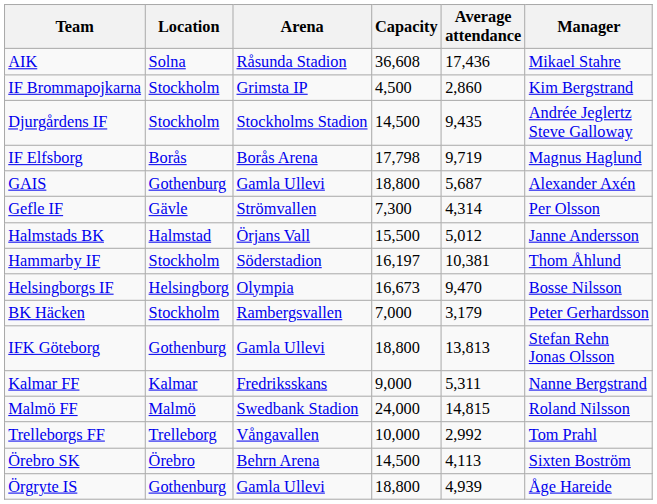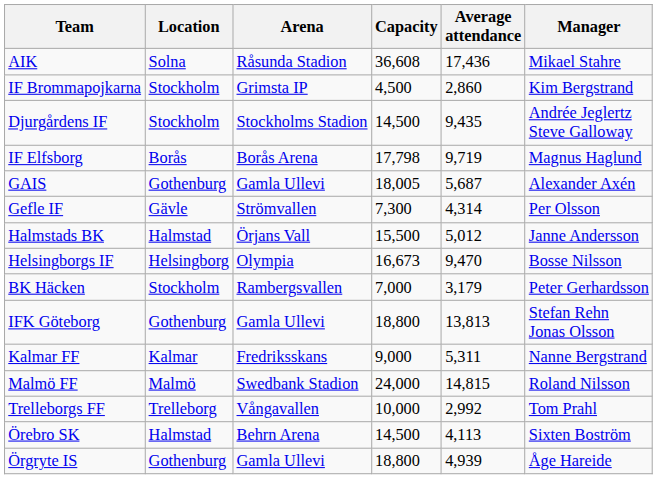 <table class="wikitable sortable" border="1">
 <tr>
 <th>Team</th>
 <th>Location</th>
 <th>Arena</th>
 <th>Capacity</th>
 <th>Average<br>attendance</th>
 <th>Manager</th>
 </tr>
 <tr>
 <td><a href='#'>AIK</a></td>
 <td><a href='#'>Solna</a></td>
 <td><a href='#'>Råsunda Stadion</a></td>
 <td>36,608</td>
 <td>17,436</td>
 <td> <a href='#'>Mikael Stahre</a></td>
 </tr>
 <tr>
 <td><a href='#'>IF Brommapojkarna</a></td>
 <td><a href='#'>Stockholm</a></td>
 <td><a href='#'>Grimsta IP</a></td>
 <td>4,500</td>
 <td>2,860</td>
 <td> <a href='#'>Kim Bergstrand</a></td>
 </tr>
 <tr>
 <td><a href='#'>Djurgårdens IF</a></td>
 <td><a href='#'>Stockholm</a></td>
 <td><a href='#'>Stockholms Stadion</a></td>
 <td>14,500</td>
 <td>9,435</td>
 <td> <a href='#'>Andrée Jeglertz</a><br> <a href='#'>Steve Galloway</a></td>
 </tr>
 <tr>
 <td><a href='#'>IF Elfsborg</a></td>
 <td><a href='#'>Borås</a></td>
 <td><a href='#'>Borås Arena</a></td>
 <td>17,798</td>
 <td>9,719</td>
 <td> <a href='#'>Magnus Haglund</a></td>
 </tr>
 <tr>
 <td><a href='#'>GAIS</a></td>
 <td><a href='#'>Gothenburg</a></td>
 <td><a href='#'>Gamla Ullevi</a></td>
-<td>18,800</td>
+<td>18,005</td>
 <td>5,687</td>
 <td> <a href='#'>Alexander Axén</a></td>
 </tr>
 <tr>
 <td><a href='#'>Gefle IF</a></td>
 <td><a href='#'>Gävle</a></td>
 <td><a href='#'>Strömvallen</a></td>
 <td>7,300</td>
 <td>4,314</td>
 <td> <a href='#'>Per Olsson</a></td>
 </tr>
 <tr>
 <td><a href='#'>Halmstads BK</a></td>
 <td><a href='#'>Halmstad</a></td>
 <td><a href='#'>Örjans Vall</a></td>
 <td>15,500</td>
 <td>5,012</td>
 <td> <a href='#'>Janne Andersson</a></td>
-</tr>
-<tr>
-<td><a href='#'>Hammarby IF</a></td>
-<td><a href='#'>Stockholm</a></td>
-<td><a href='#'>Söderstadion</a></td>
-<td>16,197</td>
-<td>10,381</td>
-<td> <a href='#'>Thom Åhlund</a></td>
 </tr>
 <tr>
 <td><a href='#'>Helsingborgs IF</a></td>
 <td><a href='#'>Helsingborg</a></td>
 <td><a href='#'>Olympia</a></td>
 <td>16,673</td>
 <td>9,470</td>
 <td> <a href='#'>Bosse Nilsson</a></td>
 </tr>
 <tr>
 <td><a href='#'>BK Häcken</a></td>
 <td><a href='#'>Stockholm</a></td>
 <td><a href='#'>Rambergsvallen</a></td>
 <td>7,000</td>
 <td>3,179</td>
 <td> <a href='#'>Peter Gerhardsson</a></td>
 </tr>
 <tr>
 <td><a href='#'>IFK Göteborg</a></td>
 <td><a href='#'>Gothenburg</a></td>
 <td><a href='#'>Gamla Ullevi</a></td>
 <td>18,800</td>
 <td>13,813</td>
 <td> <a href='#'>Stefan Rehn</a><br> <a href='#'>Jonas Olsson</a></td>
 </tr>
 <tr>
 <td><a href='#'>Kalmar FF</a></td>
 <td><a href='#'>Kalmar</a></td>
 <td><a href='#'>Fredriksskans</a></td>
 <td>9,000</td>
 <td>5,311</td>
 <td> <a href='#'>Nanne Bergstrand</a></td>
 </tr>
 <tr>
 <td><a href='#'>Malmö FF</a></td>
 <td><a href='#'>Malmö</a></td>
 <td><a href='#'>Swedbank Stadion</a></td>
 <td>24,000</td>
 <td>14,815</td>
 <td> <a href='#'>Roland Nilsson</a></td>
 </tr>
 <tr>
 <td><a href='#'>Trelleborgs FF</a></td>
 <td><a href='#'>Trelleborg</a></td>
 <td><a href='#'>Vångavallen</a></td>
 <td>10,000</td>
 <td>2,992</td>
 <td> <a href='#'>Tom Prahl</a></td>
 </tr>
 <tr>
 <td><a href='#'>Örebro SK</a></td>
-<td><a href='#'>Örebro</a></td>
+<td><a href='#'>Halmstad</a></td>
 <td><a href='#'>Behrn Arena</a></td>
 <td>14,500</td>
 <td>4,113</td>
 <td> <a href='#'>Sixten Boström</a></td>
 </tr>
 <tr>
 <td><a href='#'>Örgryte IS</a></td>
 <td><a href='#'>Gothenburg</a></td>
 <td><a href='#'>Gamla Ullevi</a></td>
 <td>18,800</td>
 <td>4,939</td>
 <td> <a href='#'>Åge Hareide</a></td>
 </tr>
 </table>
